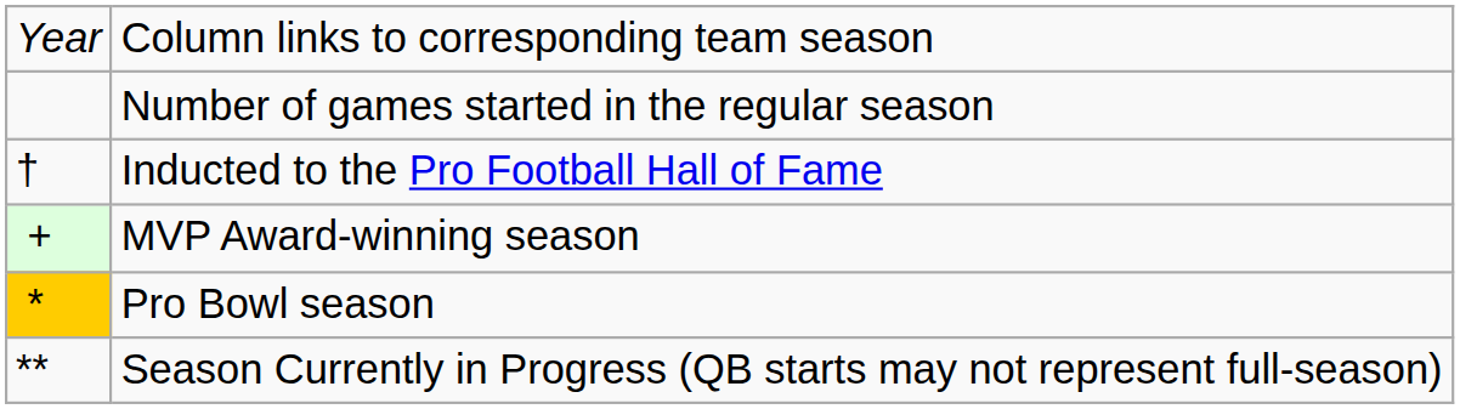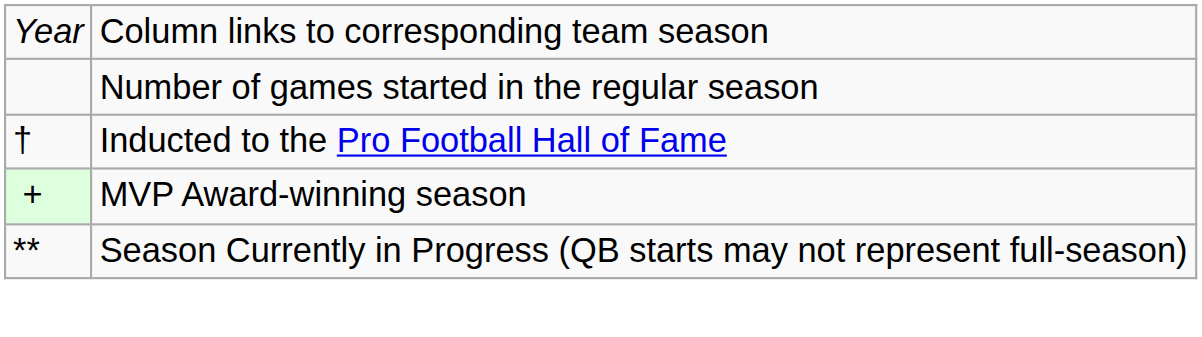 <table class="wikitable">
 <tr>
 <td><em>Year</em></td>
 <td>Column links to corresponding team season</td>
 </tr>
 <tr>
 <td></td>
 <td>Number of games started in the regular season</td>
 </tr>
 <tr>
 <td>†</td>
 <td>Inducted to the <a href='#'>Pro Football Hall of Fame</a></td>
 </tr>
 <tr>
 <td style="background:#dfd"> + </td>
 <td>MVP Award-winning season</td>
 </tr>
 <tr>
-<td style="background:#fc0"> * </td>
-<td>Pro Bowl season</td>
-</tr>
-<tr>
 <td>**</td>
 <td>Season Currently in Progress (QB starts may not represent full-season)</td>
 </tr>
 </table>
